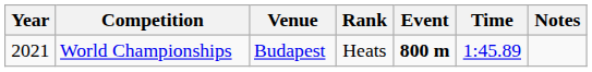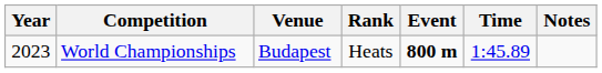 <table class="wikitable" width=55% style="font-size:100%; text-align:center;">
 <tr>
 <th>Year</th>
 <th>Competition</th>
 <th>Venue</th>
 <th>Rank</th>
 <th>Event</th>
 <th>Time</th>
 <th>Notes</th>
 </tr>
 <tr>
-<td>2021</td>
+<td>2023</td>
 <td align=left><a href='#'>World Championships</a></td>
 <td align=left> <a href='#'>Budapest</a></td>
 <td>Heats</td>
 <td><strong>800 m</strong></td>
 <td><a href='#'>1:45.89</a></td>
 <td></td>
 </tr>
 </table>
